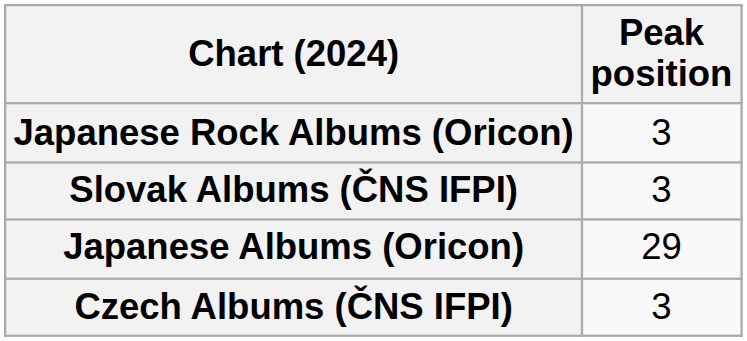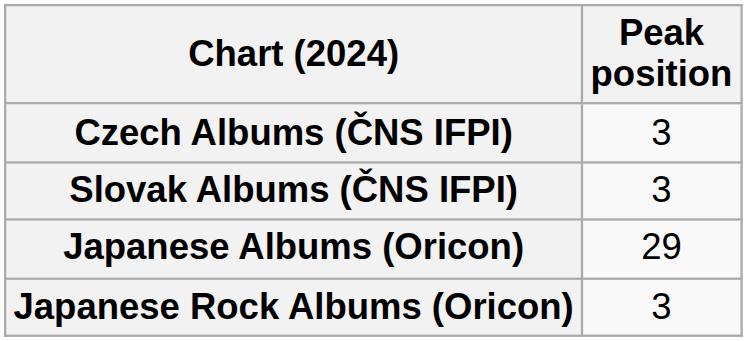 <table class="wikitable sortable plainrowheaders" style="text-align:center;">
 <tr>
 <th scope="col">Chart (2024)</th>
 <th scope="col">Peak<br>position</th>
 </tr>
 <tr>
-<th scope="row">Japanese Rock Albums (Oricon)</th>
+<th scope="row">Czech Albums (ČNS IFPI)</th>
 <td>3</td>
 </tr>
 <tr>
 <th scope="row">Slovak Albums (ČNS IFPI)</th>
 <td>3</td>
 </tr>
 <tr>
 <th scope="row">Japanese Albums (Oricon)</th>
 <td>29</td>
 </tr>
 <tr>
-<th scope="row">Czech Albums (ČNS IFPI)</th>
+<th scope="row">Japanese Rock Albums (Oricon)</th>
 <td>3</td>
 </tr>
 </table>
